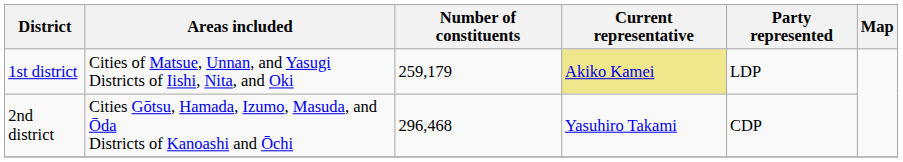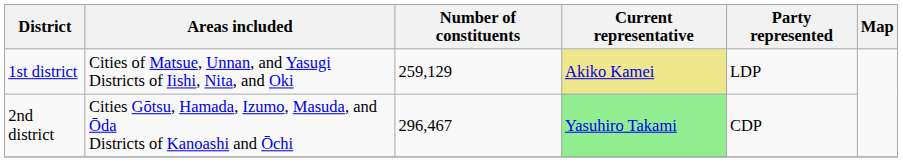 <table class="wikitable">
 <tr>
 <th>District</th>
 <th>Areas included</th>
 <th>Number of constituents</th>
 <th>Current representative</th>
 <th>Party represented</th>
 <th>Map</th>
 </tr>
 <tr>
 <td><a href='#'>1st district</a></td>
 <td>Cities of <a href='#'>Matsue</a>, <a href='#'>Unnan</a>, and <a href='#'>Yasugi</a><br>Districts of <a href='#'>Iishi</a>, <a href='#'>Nita</a>, and <a href='#'>Oki</a></td>
-<td>259,179</td>
+<td>259,129</td>
 <td style="background: khaki;"><a href='#'>Akiko Kamei</a></td>
 <td>LDP</td>
 <td rowspan="2"></td>
 </tr>
 <tr>
 <td>2nd district</td>
 <td>Cities <a href='#'>Gōtsu</a>, <a href='#'>Hamada</a>, <a href='#'>Izumo</a>, <a href='#'>Masuda</a>, and <a href='#'>Ōda</a><br>Districts of <a href='#'>Kanoashi</a> and <a href='#'>Ōchi</a></td>
-<td>296,468</td>
-<td><a href='#'>Yasuhiro Takami</a></td>
+<td>296,467</td>
+<td style="background: lightgreen;"><a href='#'>Yasuhiro Takami</a></td>
 <td>CDP</td>
 </tr>
 <tr>
 </tr>
 </table>
